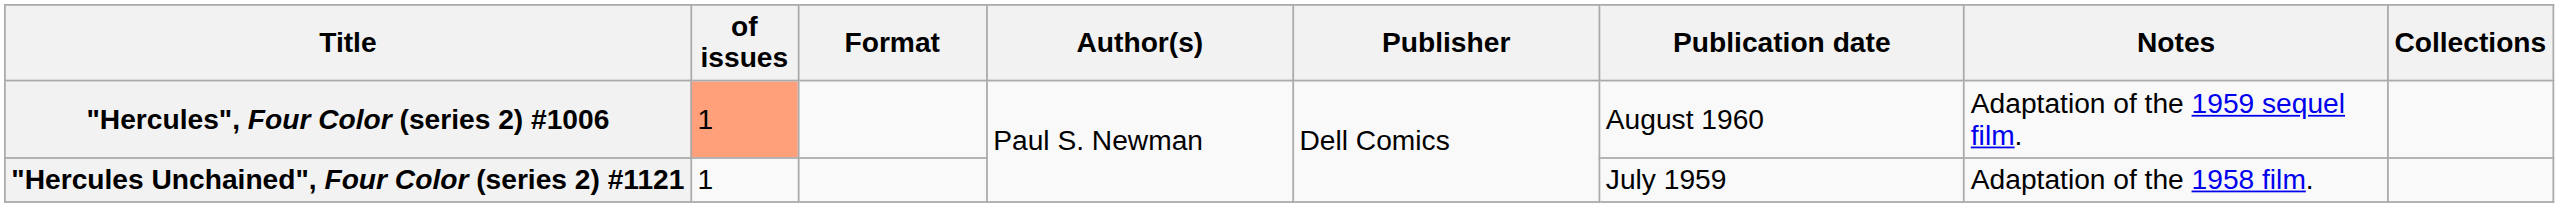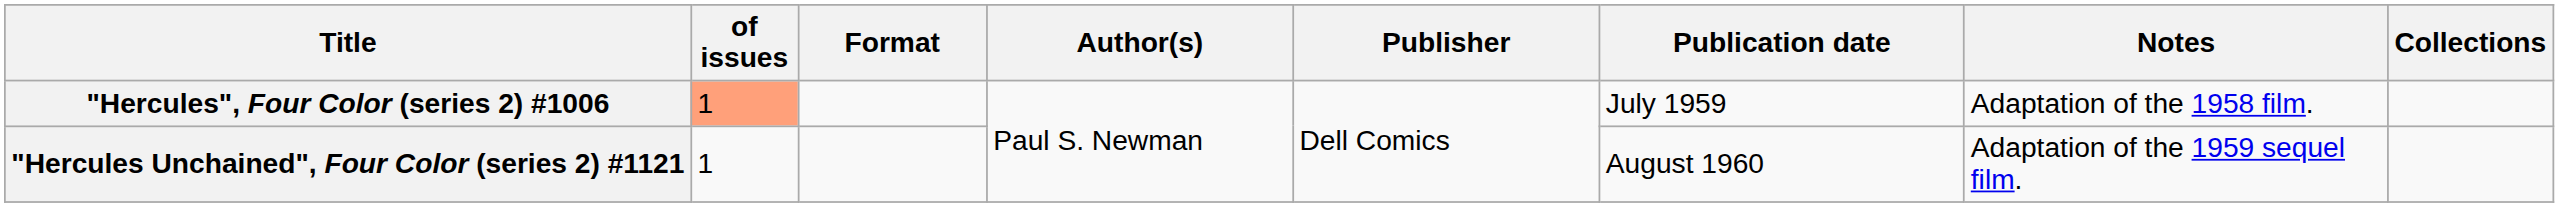 <table class="wikitable">
 <tr>
 <th>Title</th>
 <th style="width:40pt"> of issues</th>
 <th style="width:75pt">Format</th>
 <th style="width:125pt">Author(s)</th>
 <th style="width:125pt">Publisher</th>
 <th style="width:150pt">Publication date</th>
 <th style="width:175pt">Notes</th>
 <th>Collections</th>
 </tr>
 <tr>
 <th>"Hercules", <em>Four Color</em> (series 2) #1006</th>
 <td style="background: lightsalmon;">1</td>
 <td></td>
 <td rowspan="2">Paul S. Newman</td>
 <td rowspan="2">Dell Comics</td>
-<td>August 1960</td>
-<td>Adaptation of the <a href='#'>1959 sequel film</a>.</td>
+<td>July 1959</td>
+<td>Adaptation of the <a href='#'>1958 film</a>.</td>
 <td></td>
 </tr>
 <tr>
 <th>"Hercules Unchained", <em>Four Color</em> (series 2) #1121</th>
 <td>1</td>
 <td></td>
-<td>July 1959</td>
-<td>Adaptation of the <a href='#'>1958 film</a>.</td>
+<td>August 1960</td>
+<td>Adaptation of the <a href='#'>1959 sequel film</a>.</td>
 <td></td>
 </tr>
 </table>
